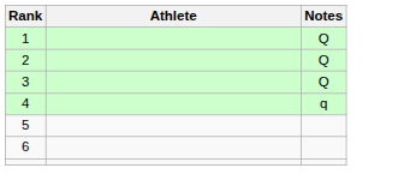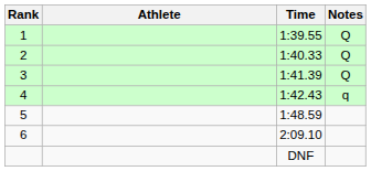 <table class="wikitable" style="text-align:center">
 <tr>
 <th>Rank</th>
 <th Style="width:18em">Athlete</th>
+<th>Time</th>
 <th>Notes</th>
 </tr>
 <tr style="background:#cfc">
 <td>1</td>
 <td style="text-align:left"></td>
+<td>1:39.55</td>
 <td>Q</td>
 </tr>
 <tr style="background:#cfc">
 <td>2</td>
 <td style="text-align:left"></td>
+<td>1:40.33</td>
 <td>Q</td>
 </tr>
 <tr style="background:#cfc">
 <td>3</td>
 <td style="text-align:left"></td>
+<td>1:41.39</td>
 <td>Q</td>
 </tr>
 <tr style="background:#cfc">
 <td>4</td>
 <td style="text-align:left"></td>
+<td>1:42.43</td>
 <td>q</td>
 </tr>
 <tr>
 <td>5</td>
 <td style="text-align:left"></td>
+<td>1:48.59</td>
 <td></td>
 </tr>
 <tr>
 <td>6</td>
 <td style="text-align:left"></td>
+<td>2:09.10</td>
 <td></td>
 </tr>
 <tr>
 <td></td>
 <td style="text-align:left"></td>
+<td>DNF</td>
 <td></td>
 </tr>
 </table>
